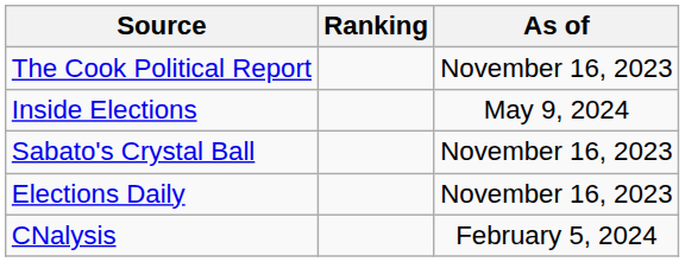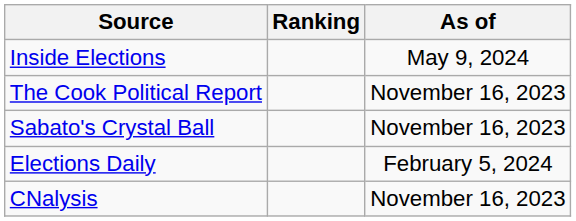 <table class="wikitable" style="text-align:center">
 <tr>
 <th>Source</th>
 <th>Ranking</th>
 <th>As of</th>
 </tr>
 <tr>
+<td align=left><a href='#'>Inside Elections</a></td>
+<td></td>
+<td>May 9, 2024</td>
+</tr>
+<tr>
 <td align=left><a href='#'>The Cook Political Report</a></td>
 <td></td>
 <td>November 16, 2023</td>
-</tr>
-<tr>
-<td align=left><a href='#'>Inside Elections</a></td>
-<td></td>
-<td>May 9, 2024</td>
 </tr>
 <tr>
 <td align=left><a href='#'>Sabato's Crystal Ball</a></td>
 <td></td>
 <td>November 16, 2023</td>
 </tr>
 <tr>
 <td align=left><a href='#'>Elections Daily</a></td>
 <td></td>
-<td>November 16, 2023</td>
+<td>February 5, 2024</td>
 </tr>
 <tr>
 <td align=left><a href='#'>CNalysis</a></td>
 <td></td>
-<td>February 5, 2024</td>
+<td>November 16, 2023</td>
 </tr>
 </table>
